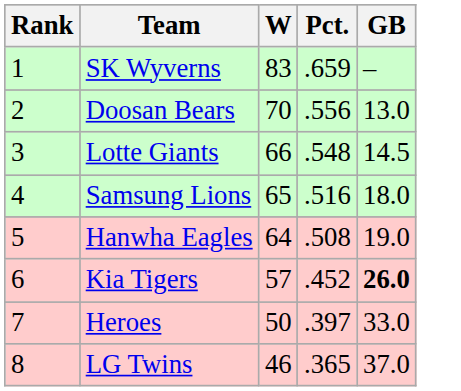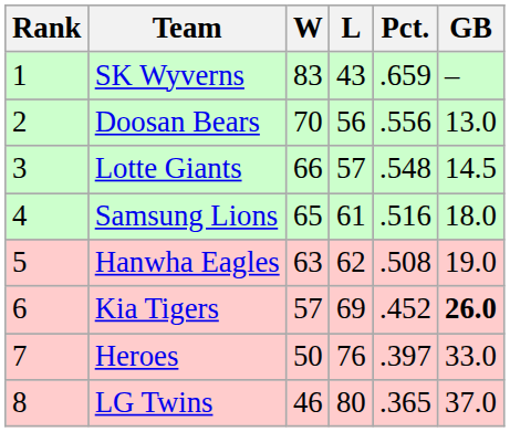 <table class="wikitable">
 <tr>
 <th>Rank</th>
 <th>Team</th>
 <th>W</th>
+<th>L</th>
 <th>Pct.</th>
 <th>GB</th>
 </tr>
 <tr bgcolor="#ccffcc">
 <td>1</td>
 <td><a href='#'>SK Wyverns</a></td>
 <td>83</td>
+<td>43</td>
 <td>.659</td>
 <td>–</td>
 </tr>
 <tr bgcolor="#ccffcc">
 <td>2</td>
 <td><a href='#'>Doosan Bears</a></td>
 <td>70</td>
+<td>56</td>
 <td>.556</td>
 <td>13.0</td>
 </tr>
 <tr bgcolor="#ccffcc">
 <td>3</td>
 <td><a href='#'>Lotte Giants</a></td>
 <td>66</td>
+<td>57</td>
 <td>.548</td>
 <td>14.5</td>
 </tr>
 <tr bgcolor="#ccffcc">
 <td>4</td>
 <td><a href='#'>Samsung Lions</a></td>
 <td>65</td>
+<td>61</td>
 <td>.516</td>
 <td>18.0</td>
 </tr>
 <tr bgcolor="#ffcccc">
 <td>5</td>
 <td><a href='#'>Hanwha Eagles</a></td>
-<td>64</td>
+<td>63</td>
+<td>62</td>
 <td>.508</td>
 <td>19.0</td>
 </tr>
 <tr bgcolor="#ffcccc">
 <td>6</td>
 <td><a href='#'>Kia Tigers</a></td>
 <td>57</td>
+<td>69</td>
 <td>.452</td>
 <td><strong>26.0</strong></td>
 </tr>
 <tr bgcolor="#ffcccc">
 <td>7</td>
 <td><a href='#'>Heroes</a></td>
 <td>50</td>
+<td>76</td>
 <td>.397</td>
 <td>33.0</td>
 </tr>
 <tr bgcolor="#ffcccc">
 <td>8</td>
 <td><a href='#'>LG Twins</a></td>
 <td>46</td>
+<td>80</td>
 <td>.365</td>
 <td>37.0</td>
 </tr>
 </table>
